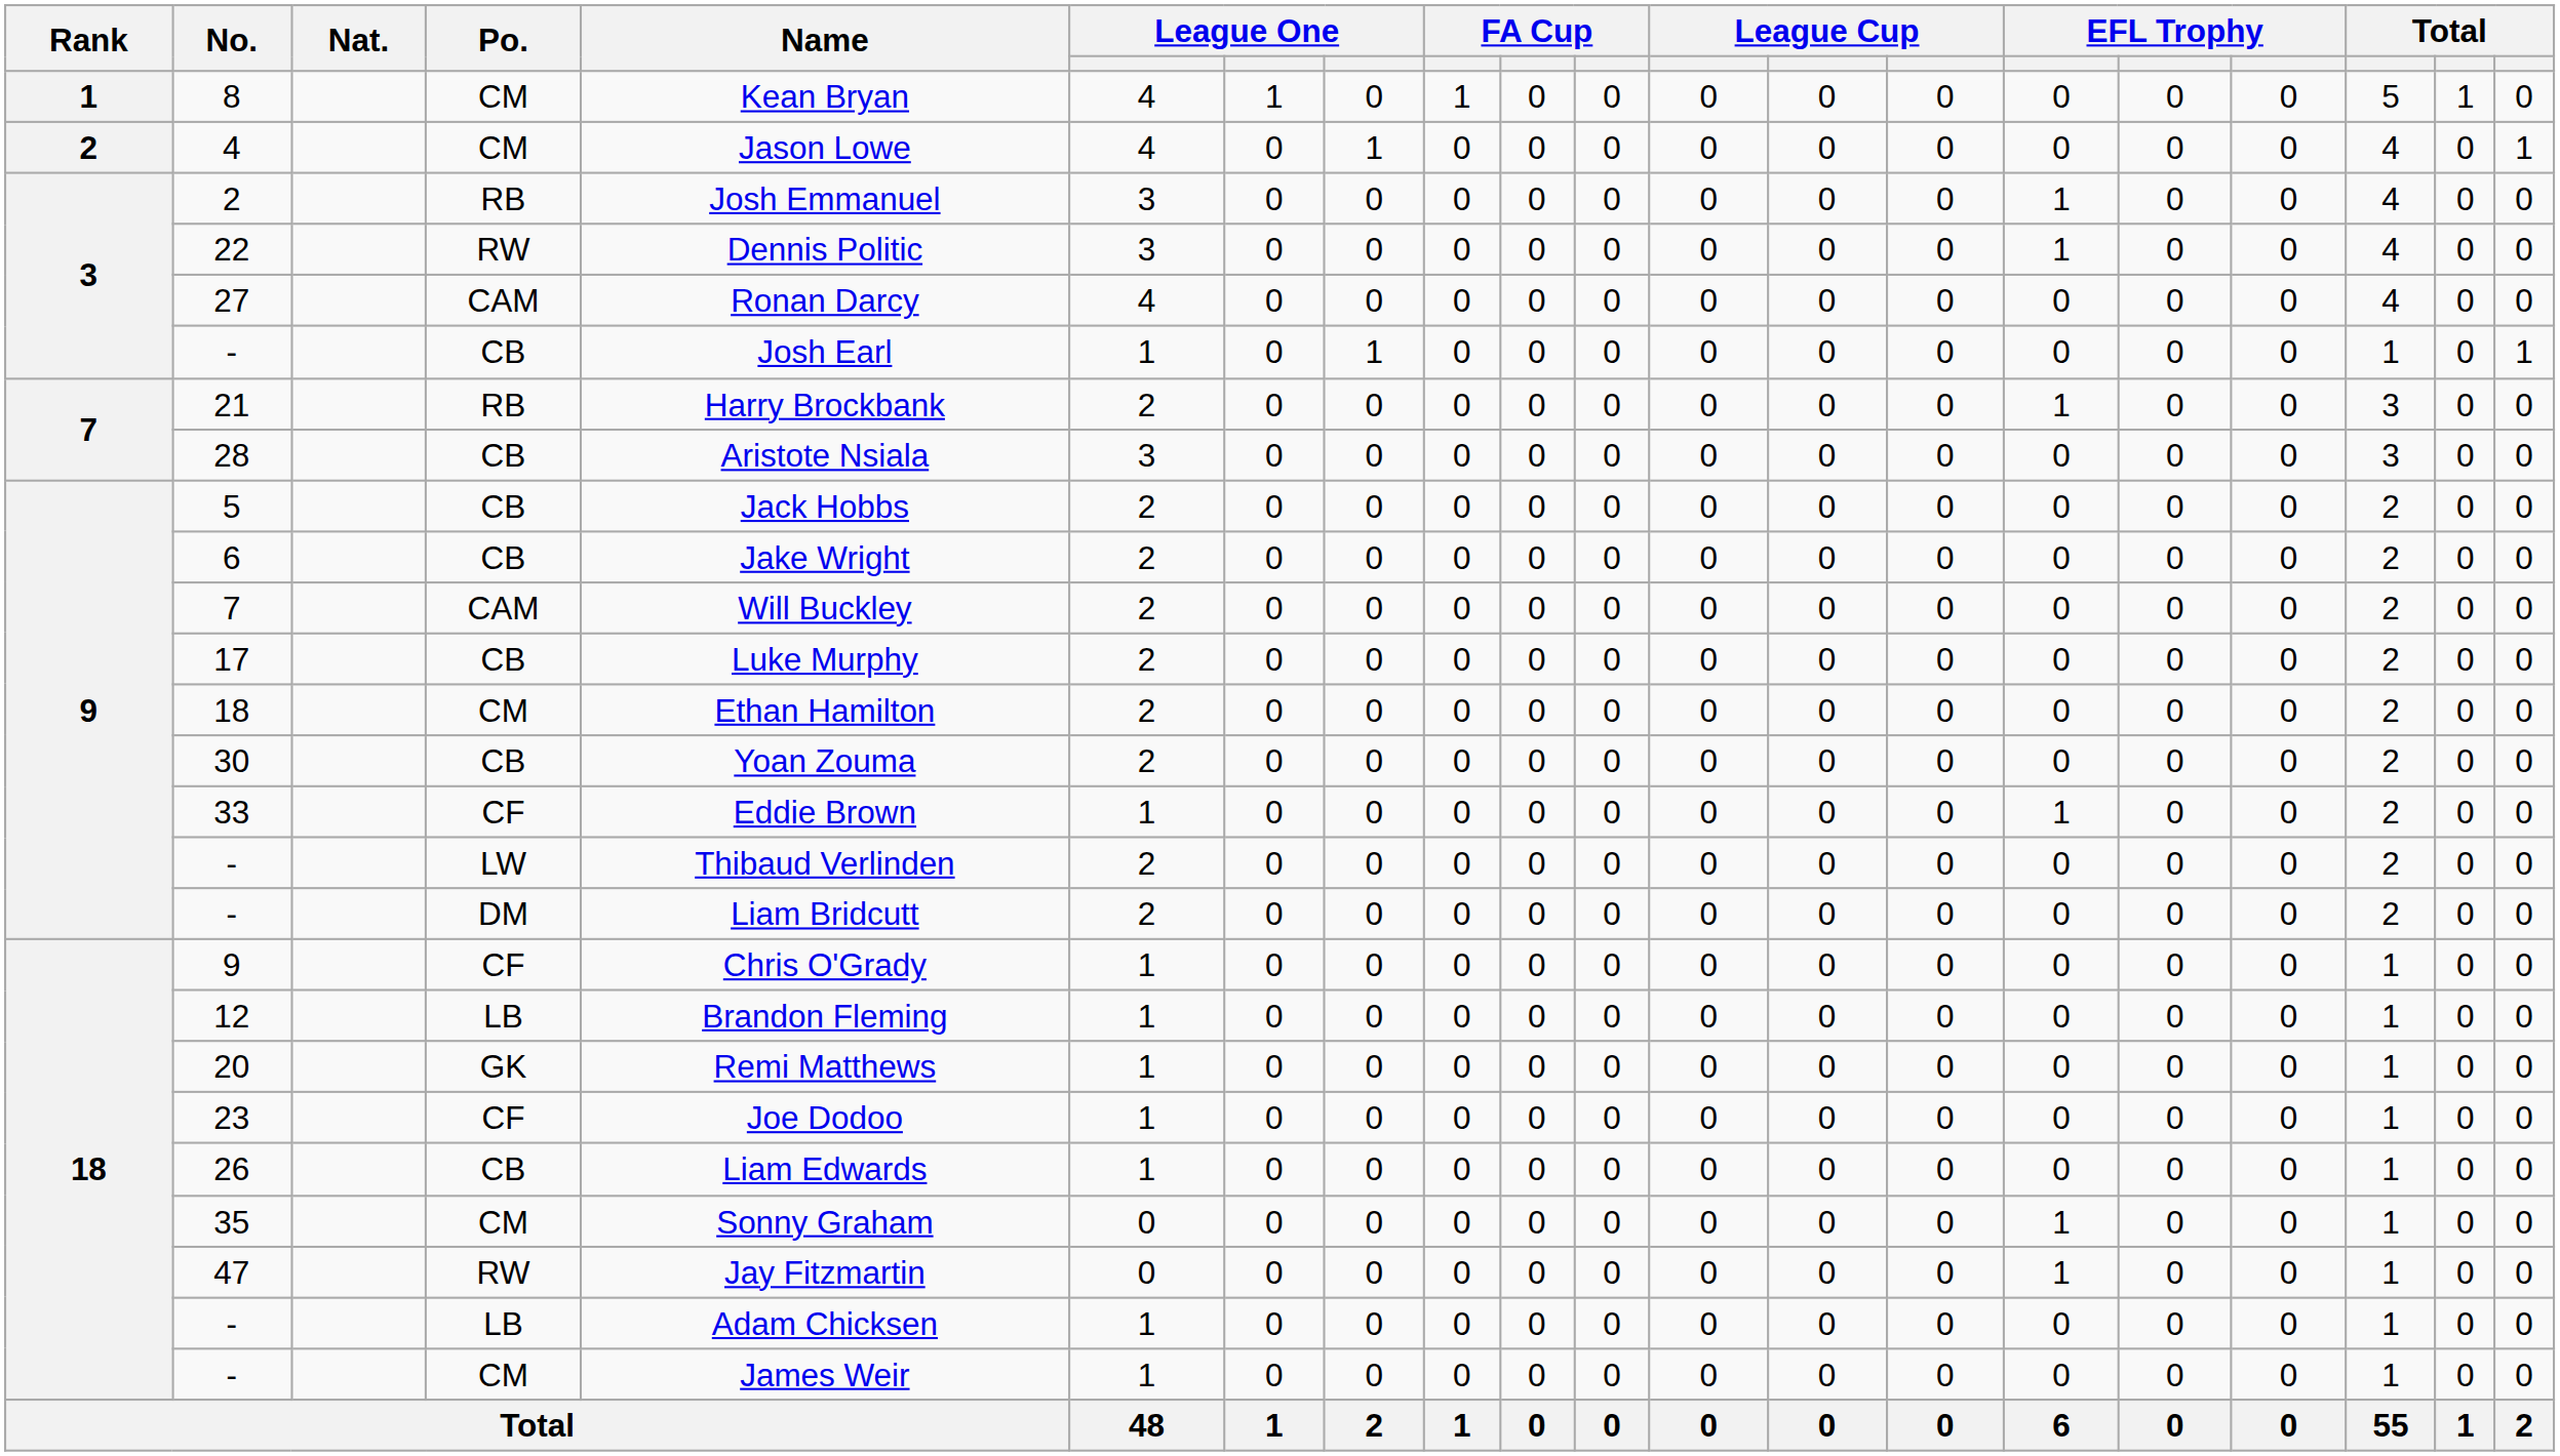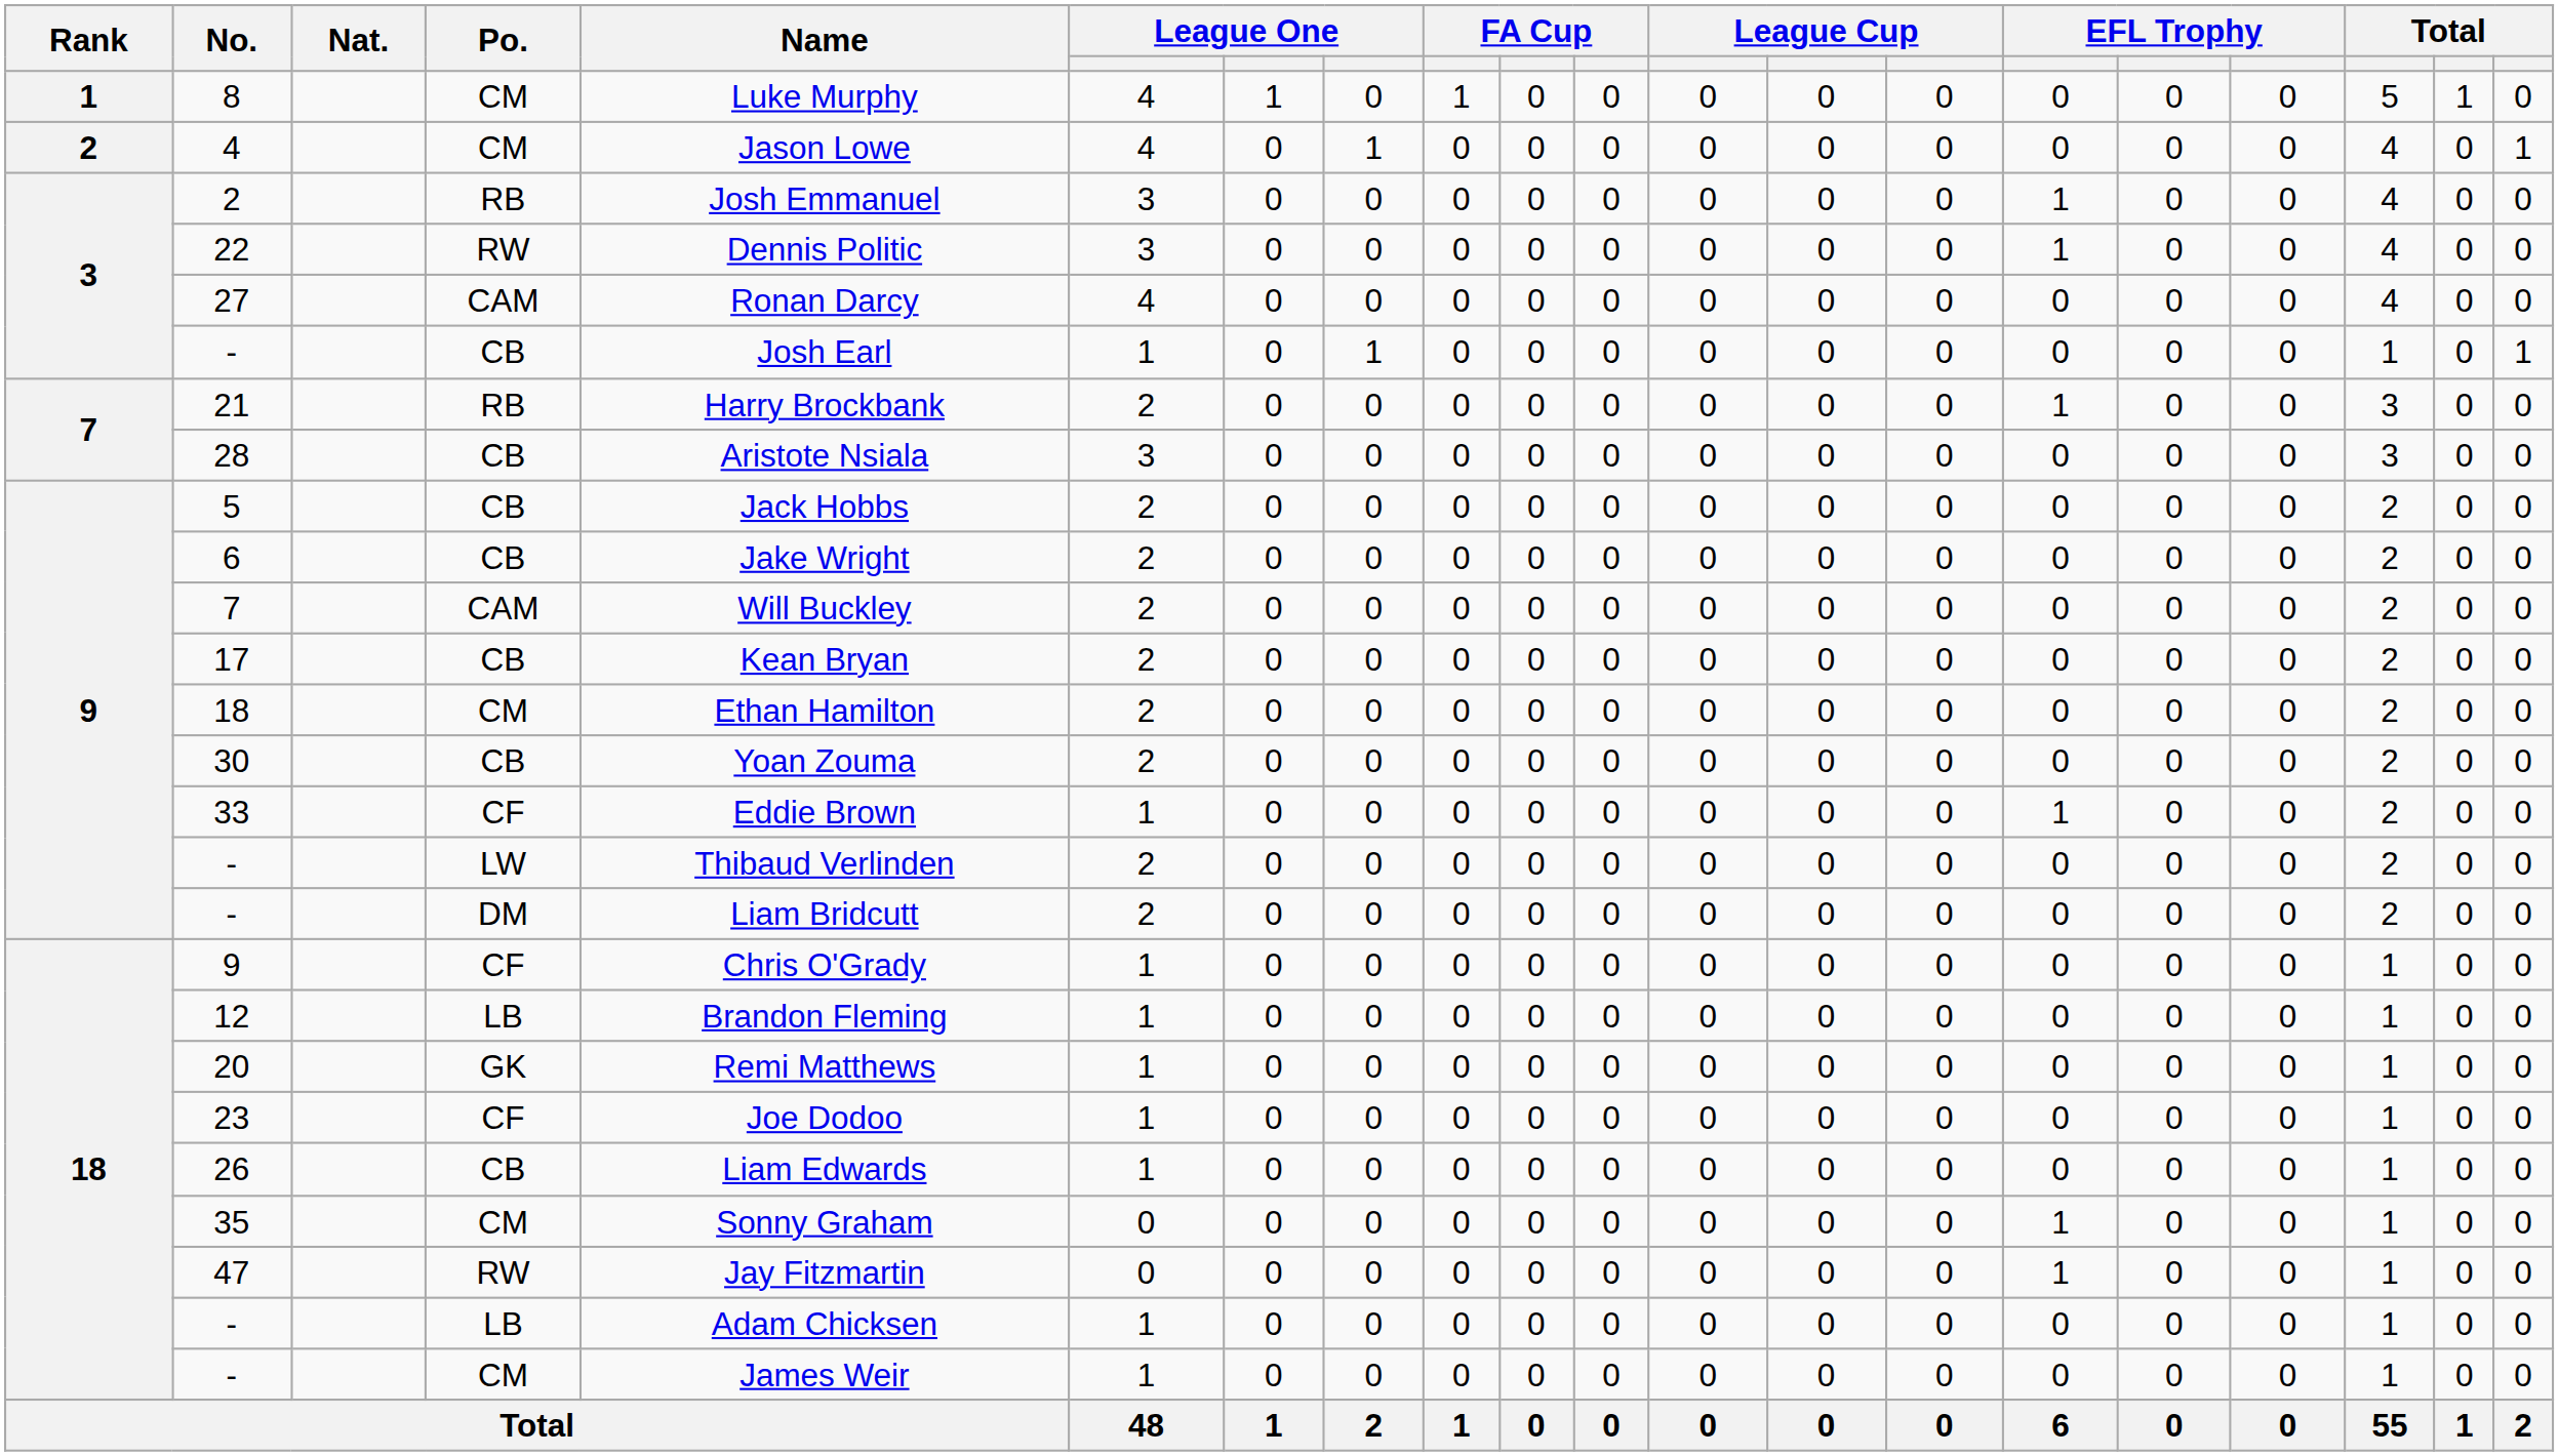 <table class="wikitable" style="text-align:center; font-size:95%; width:95%;">
 <tr>
 <th rowspan=2>Rank</th>
 <th rowspan=2>No.</th>
 <th rowspan=2>Nat.</th>
 <th rowspan=2>Po.</th>
 <th rowspan=2>Name</th>
 <th colspan=3><a href='#'>League One</a></th>
 <th colspan=3><a href='#'>FA Cup</a></th>
 <th colspan=3><a href='#'>League Cup</a></th>
 <th colspan=3><a href='#'>EFL Trophy</a></th>
 <th colspan=3>Total</th>
 </tr>
 <tr>
 <th></th>
 <th></th>
 <th></th>
 <th></th>
 <th></th>
 <th></th>
 <th></th>
 <th></th>
 <th></th>
 <th></th>
 <th></th>
 <th></th>
 <th></th>
 <th></th>
 <th></th>
 </tr>
 <tr>
 <th rowspan=1>1</th>
 <td>8</td>
 <td></td>
 <td>CM</td>
-<td><a href='#'>Kean Bryan</a></td>
+<td><a href='#'>Luke Murphy</a></td>
 <td>4</td>
 <td>1</td>
 <td>0</td>
 <td>1</td>
 <td>0</td>
 <td>0</td>
 <td>0</td>
 <td>0</td>
 <td>0</td>
 <td>0</td>
 <td>0</td>
 <td>0</td>
 <td>5</td>
 <td>1</td>
 <td>0</td>
 </tr>
 <tr>
 <th rowspan=1>2</th>
 <td>4</td>
 <td></td>
 <td>CM</td>
 <td><a href='#'>Jason Lowe</a></td>
 <td>4</td>
 <td>0</td>
 <td>1</td>
 <td>0</td>
 <td>0</td>
 <td>0</td>
 <td>0</td>
 <td>0</td>
 <td>0</td>
 <td>0</td>
 <td>0</td>
 <td>0</td>
 <td>4</td>
 <td>0</td>
 <td>1</td>
 </tr>
 <tr>
 <th rowspan=4>3</th>
 <td>2</td>
 <td></td>
 <td>RB</td>
 <td><a href='#'>Josh Emmanuel</a></td>
 <td>3</td>
 <td>0</td>
 <td>0</td>
 <td>0</td>
 <td>0</td>
 <td>0</td>
 <td>0</td>
 <td>0</td>
 <td>0</td>
 <td>1</td>
 <td>0</td>
 <td>0</td>
 <td>4</td>
 <td>0</td>
 <td>0</td>
 </tr>
 <tr>
 <td>22</td>
 <td></td>
 <td>RW</td>
 <td><a href='#'>Dennis Politic</a></td>
 <td>3</td>
 <td>0</td>
 <td>0</td>
 <td>0</td>
 <td>0</td>
 <td>0</td>
 <td>0</td>
 <td>0</td>
 <td>0</td>
 <td>1</td>
 <td>0</td>
 <td>0</td>
 <td>4</td>
 <td>0</td>
 <td>0</td>
 </tr>
 <tr>
 <td>27</td>
 <td></td>
 <td>CAM</td>
 <td><a href='#'>Ronan Darcy</a></td>
 <td>4</td>
 <td>0</td>
 <td>0</td>
 <td>0</td>
 <td>0</td>
 <td>0</td>
 <td>0</td>
 <td>0</td>
 <td>0</td>
 <td>0</td>
 <td>0</td>
 <td>0</td>
 <td>4</td>
 <td>0</td>
 <td>0</td>
 </tr>
 <tr>
 <td>-</td>
 <td></td>
 <td>CB</td>
 <td><a href='#'>Josh Earl</a></td>
 <td>1</td>
 <td>0</td>
 <td>1</td>
 <td>0</td>
 <td>0</td>
 <td>0</td>
 <td>0</td>
 <td>0</td>
 <td>0</td>
 <td>0</td>
 <td>0</td>
 <td>0</td>
 <td>1</td>
 <td>0</td>
 <td>1</td>
 </tr>
 <tr>
 <th rowspan=2>7</th>
 <td>21</td>
 <td></td>
 <td>RB</td>
 <td><a href='#'>Harry Brockbank</a></td>
 <td>2</td>
 <td>0</td>
 <td>0</td>
 <td>0</td>
 <td>0</td>
 <td>0</td>
 <td>0</td>
 <td>0</td>
 <td>0</td>
 <td>1</td>
 <td>0</td>
 <td>0</td>
 <td>3</td>
 <td>0</td>
 <td>0</td>
 </tr>
 <tr>
 <td>28</td>
 <td></td>
 <td>CB</td>
 <td><a href='#'>Aristote Nsiala</a></td>
 <td>3</td>
 <td>0</td>
 <td>0</td>
 <td>0</td>
 <td>0</td>
 <td>0</td>
 <td>0</td>
 <td>0</td>
 <td>0</td>
 <td>0</td>
 <td>0</td>
 <td>0</td>
 <td>3</td>
 <td>0</td>
 <td>0</td>
 </tr>
 <tr>
 <th rowspan=9>9</th>
 <td>5</td>
 <td></td>
 <td>CB</td>
 <td><a href='#'>Jack Hobbs</a></td>
 <td>2</td>
 <td>0</td>
 <td>0</td>
 <td>0</td>
 <td>0</td>
 <td>0</td>
 <td>0</td>
 <td>0</td>
 <td>0</td>
 <td>0</td>
 <td>0</td>
 <td>0</td>
 <td>2</td>
 <td>0</td>
 <td>0</td>
 </tr>
 <tr>
 <td>6</td>
 <td></td>
 <td>CB</td>
 <td><a href='#'>Jake Wright</a></td>
 <td>2</td>
 <td>0</td>
 <td>0</td>
 <td>0</td>
 <td>0</td>
 <td>0</td>
 <td>0</td>
 <td>0</td>
 <td>0</td>
 <td>0</td>
 <td>0</td>
 <td>0</td>
 <td>2</td>
 <td>0</td>
 <td>0</td>
 </tr>
 <tr>
 <td>7</td>
 <td></td>
 <td>CAM</td>
 <td><a href='#'>Will Buckley</a></td>
 <td>2</td>
 <td>0</td>
 <td>0</td>
 <td>0</td>
 <td>0</td>
 <td>0</td>
 <td>0</td>
 <td>0</td>
 <td>0</td>
 <td>0</td>
 <td>0</td>
 <td>0</td>
 <td>2</td>
 <td>0</td>
 <td>0</td>
 </tr>
 <tr>
 <td>17</td>
 <td></td>
 <td>CB</td>
-<td><a href='#'>Luke Murphy</a></td>
+<td><a href='#'>Kean Bryan</a></td>
 <td>2</td>
 <td>0</td>
 <td>0</td>
 <td>0</td>
 <td>0</td>
 <td>0</td>
 <td>0</td>
 <td>0</td>
 <td>0</td>
 <td>0</td>
 <td>0</td>
 <td>0</td>
 <td>2</td>
 <td>0</td>
 <td>0</td>
 </tr>
 <tr>
 <td>18</td>
 <td></td>
 <td>CM</td>
 <td><a href='#'>Ethan Hamilton</a></td>
 <td>2</td>
 <td>0</td>
 <td>0</td>
 <td>0</td>
 <td>0</td>
 <td>0</td>
 <td>0</td>
 <td>0</td>
 <td>0</td>
 <td>0</td>
 <td>0</td>
 <td>0</td>
 <td>2</td>
 <td>0</td>
 <td>0</td>
 </tr>
 <tr>
 <td>30</td>
 <td></td>
 <td>CB</td>
 <td><a href='#'>Yoan Zouma</a></td>
 <td>2</td>
 <td>0</td>
 <td>0</td>
 <td>0</td>
 <td>0</td>
 <td>0</td>
 <td>0</td>
 <td>0</td>
 <td>0</td>
 <td>0</td>
 <td>0</td>
 <td>0</td>
 <td>2</td>
 <td>0</td>
 <td>0</td>
 </tr>
 <tr>
 <td>33</td>
 <td></td>
 <td>CF</td>
 <td><a href='#'>Eddie Brown</a></td>
 <td>1</td>
 <td>0</td>
 <td>0</td>
 <td>0</td>
 <td>0</td>
 <td>0</td>
 <td>0</td>
 <td>0</td>
 <td>0</td>
 <td>1</td>
 <td>0</td>
 <td>0</td>
 <td>2</td>
 <td>0</td>
 <td>0</td>
 </tr>
 <tr>
 <td>-</td>
 <td></td>
 <td>LW</td>
 <td><a href='#'>Thibaud Verlinden</a></td>
 <td>2</td>
 <td>0</td>
 <td>0</td>
 <td>0</td>
 <td>0</td>
 <td>0</td>
 <td>0</td>
 <td>0</td>
 <td>0</td>
 <td>0</td>
 <td>0</td>
 <td>0</td>
 <td>2</td>
 <td>0</td>
 <td>0</td>
 </tr>
 <tr>
 <td>-</td>
 <td></td>
 <td>DM</td>
 <td><a href='#'>Liam Bridcutt</a></td>
 <td>2</td>
 <td>0</td>
 <td>0</td>
 <td>0</td>
 <td>0</td>
 <td>0</td>
 <td>0</td>
 <td>0</td>
 <td>0</td>
 <td>0</td>
 <td>0</td>
 <td>0</td>
 <td>2</td>
 <td>0</td>
 <td>0</td>
 </tr>
 <tr>
 <th rowspan=9>18</th>
 <td>9</td>
 <td></td>
 <td>CF</td>
 <td><a href='#'>Chris O'Grady</a></td>
 <td>1</td>
 <td>0</td>
 <td>0</td>
 <td>0</td>
 <td>0</td>
 <td>0</td>
 <td>0</td>
 <td>0</td>
 <td>0</td>
 <td>0</td>
 <td>0</td>
 <td>0</td>
 <td>1</td>
 <td>0</td>
 <td>0</td>
 </tr>
 <tr>
 <td>12</td>
 <td></td>
 <td>LB</td>
 <td><a href='#'>Brandon Fleming</a></td>
 <td>1</td>
 <td>0</td>
 <td>0</td>
 <td>0</td>
 <td>0</td>
 <td>0</td>
 <td>0</td>
 <td>0</td>
 <td>0</td>
 <td>0</td>
 <td>0</td>
 <td>0</td>
 <td>1</td>
 <td>0</td>
 <td>0</td>
 </tr>
 <tr>
 <td>20</td>
 <td></td>
 <td>GK</td>
 <td><a href='#'>Remi Matthews</a></td>
 <td>1</td>
 <td>0</td>
 <td>0</td>
 <td>0</td>
 <td>0</td>
 <td>0</td>
 <td>0</td>
 <td>0</td>
 <td>0</td>
 <td>0</td>
 <td>0</td>
 <td>0</td>
 <td>1</td>
 <td>0</td>
 <td>0</td>
 </tr>
 <tr>
 <td>23</td>
 <td></td>
 <td>CF</td>
 <td><a href='#'>Joe Dodoo</a></td>
 <td>1</td>
 <td>0</td>
 <td>0</td>
 <td>0</td>
 <td>0</td>
 <td>0</td>
 <td>0</td>
 <td>0</td>
 <td>0</td>
 <td>0</td>
 <td>0</td>
 <td>0</td>
 <td>1</td>
 <td>0</td>
 <td>0</td>
 </tr>
 <tr>
 <td>26</td>
 <td></td>
 <td>CB</td>
 <td><a href='#'>Liam Edwards</a></td>
 <td>1</td>
 <td>0</td>
 <td>0</td>
 <td>0</td>
 <td>0</td>
 <td>0</td>
 <td>0</td>
 <td>0</td>
 <td>0</td>
 <td>0</td>
 <td>0</td>
 <td>0</td>
 <td>1</td>
 <td>0</td>
 <td>0</td>
 </tr>
 <tr>
 <td>35</td>
 <td></td>
 <td>CM</td>
 <td><a href='#'>Sonny Graham</a></td>
 <td>0</td>
 <td>0</td>
 <td>0</td>
 <td>0</td>
 <td>0</td>
 <td>0</td>
 <td>0</td>
 <td>0</td>
 <td>0</td>
 <td>1</td>
 <td>0</td>
 <td>0</td>
 <td>1</td>
 <td>0</td>
 <td>0</td>
 </tr>
 <tr>
 <td>47</td>
 <td></td>
 <td>RW</td>
 <td><a href='#'>Jay Fitzmartin</a></td>
 <td>0</td>
 <td>0</td>
 <td>0</td>
 <td>0</td>
 <td>0</td>
 <td>0</td>
 <td>0</td>
 <td>0</td>
 <td>0</td>
 <td>1</td>
 <td>0</td>
 <td>0</td>
 <td>1</td>
 <td>0</td>
 <td>0</td>
 </tr>
 <tr>
 <td>-</td>
 <td></td>
 <td>LB</td>
 <td><a href='#'>Adam Chicksen</a></td>
 <td>1</td>
 <td>0</td>
 <td>0</td>
 <td>0</td>
 <td>0</td>
 <td>0</td>
 <td>0</td>
 <td>0</td>
 <td>0</td>
 <td>0</td>
 <td>0</td>
 <td>0</td>
 <td>1</td>
 <td>0</td>
 <td>0</td>
 </tr>
 <tr>
 <td>-</td>
 <td></td>
 <td>CM</td>
 <td><a href='#'>James Weir</a></td>
 <td>1</td>
 <td>0</td>
 <td>0</td>
 <td>0</td>
 <td>0</td>
 <td>0</td>
 <td>0</td>
 <td>0</td>
 <td>0</td>
 <td>0</td>
 <td>0</td>
 <td>0</td>
 <td>1</td>
 <td>0</td>
 <td>0</td>
 </tr>
 <tr>
 <th colspan=5>Total</th>
 <th>48</th>
 <th>1</th>
 <th>2</th>
 <th>1</th>
 <th>0</th>
 <th>0</th>
 <th>0</th>
 <th>0</th>
 <th>0</th>
 <th>6</th>
 <th>0</th>
 <th>0</th>
 <th>55</th>
 <th>1</th>
 <th>2</th>
 </tr>
 </table>
